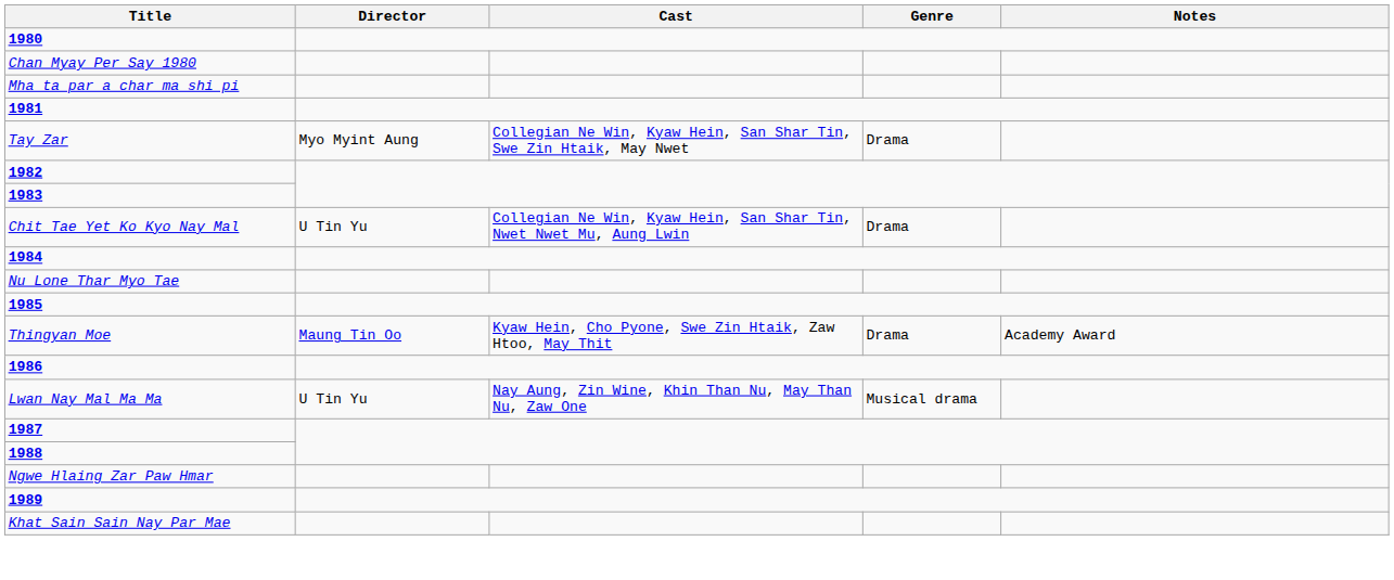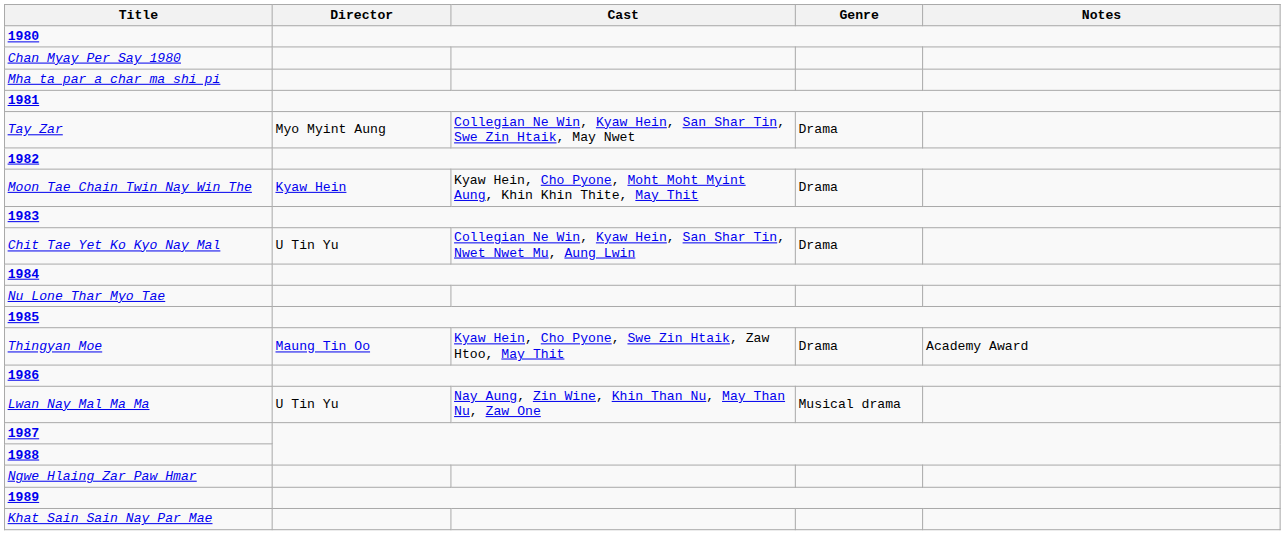 <table class="wikitable" style="width:100%;">
 <tr>
 <th style="width:21%;">Title</th>
 <th style="width:14%;">Director</th>
 <th style="width:27%;">Cast</th>
 <th style="width:10%;">Genre</th>
 <th style="width:28%;">Notes</th>
 </tr>
 <tr>
 <td><strong><a href='#'>1980</a></strong></td>
 </tr>
 <tr>
 <td><em><a href='#'>Chan Myay Per Say 1980</a></em></td>
 <td></td>
 <td></td>
 <td></td>
 <td></td>
 </tr>
 <tr>
 <td><em><a href='#'>Mha ta par a char ma shi pi</a></em></td>
 <td></td>
 <td></td>
 <td></td>
 <td></td>
 </tr>
 <tr>
 <td><strong><a href='#'>1981</a></strong></td>
 </tr>
 <tr>
 <td><em><a href='#'>Tay Zar</a></em></td>
 <td>Myo Myint Aung</td>
 <td><a href='#'>Collegian Ne Win</a>, <a href='#'>Kyaw Hein</a>, <a href='#'>San Shar Tin</a>, <a href='#'>Swe Zin Htaik</a>, May Nwet</td>
 <td>Drama</td>
 <td></td>
 </tr>
 <tr>
 <td><strong><a href='#'>1982</a></strong></td>
+</tr>
+<tr>
+<td><em><a href='#'>Moon Tae Chain Twin Nay Win The</a></em></td>
+<td><a href='#'>Kyaw Hein</a></td>
+<td>Kyaw Hein, <a href='#'>Cho Pyone</a>, <a href='#'>Moht Moht Myint Aung</a>, Khin Khin Thite, <a href='#'>May Thit</a></td>
+<td>Drama</td>
+<td></td>
 </tr>
 <tr>
 <td><strong><a href='#'>1983</a></strong></td>
 </tr>
 <tr>
 <td><em><a href='#'>Chit Tae Yet Ko Kyo Nay Mal</a></em></td>
 <td>U Tin Yu</td>
 <td><a href='#'>Collegian Ne Win</a>, <a href='#'>Kyaw Hein</a>, <a href='#'>San Shar Tin</a>, <a href='#'>Nwet Nwet Mu</a>, <a href='#'>Aung Lwin</a></td>
 <td>Drama</td>
 <td></td>
 </tr>
 <tr>
 <td><strong><a href='#'>1984</a></strong></td>
 </tr>
 <tr>
 <td><em><a href='#'>Nu Lone Thar Myo Tae</a></em></td>
 <td></td>
 <td></td>
 <td></td>
 <td></td>
 </tr>
 <tr>
 <td><strong><a href='#'>1985</a></strong></td>
 </tr>
 <tr>
 <td><em><a href='#'>Thingyan Moe</a></em></td>
 <td><a href='#'>Maung Tin Oo</a></td>
 <td><a href='#'>Kyaw Hein</a>, <a href='#'>Cho Pyone</a>, <a href='#'>Swe Zin Htaik</a>, Zaw Htoo, <a href='#'>May Thit</a></td>
 <td>Drama</td>
 <td>Academy Award</td>
 </tr>
 <tr>
 <td><strong><a href='#'>1986</a></strong></td>
 </tr>
 <tr>
 <td><em><a href='#'>Lwan Nay Mal Ma Ma</a></em></td>
 <td>U Tin Yu</td>
 <td><a href='#'>Nay Aung</a>, <a href='#'>Zin Wine</a>, <a href='#'>Khin Than Nu</a>, <a href='#'>May Than Nu</a>, <a href='#'>Zaw One</a></td>
 <td>Musical drama</td>
 <td></td>
 </tr>
 <tr>
 <td><strong><a href='#'>1987</a></strong></td>
 </tr>
 <tr>
 <td><strong><a href='#'>1988</a></strong></td>
 </tr>
 <tr>
 <td><em><a href='#'>Ngwe Hlaing Zar Paw Hmar</a></em></td>
 <td></td>
 <td></td>
 <td></td>
 <td></td>
 </tr>
 <tr>
 <td><strong><a href='#'>1989</a></strong></td>
 </tr>
 <tr>
 <td><em><a href='#'>Khat Sain Sain Nay Par Mae</a></em></td>
 <td></td>
 <td></td>
 <td></td>
 <td></td>
 </tr>
 </table>
